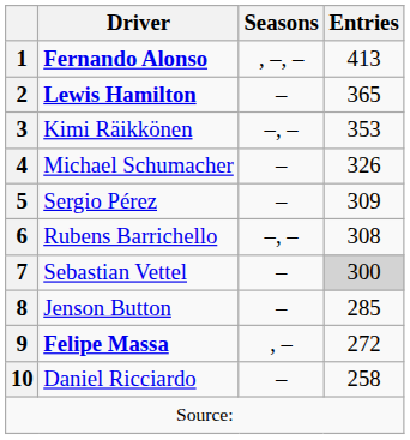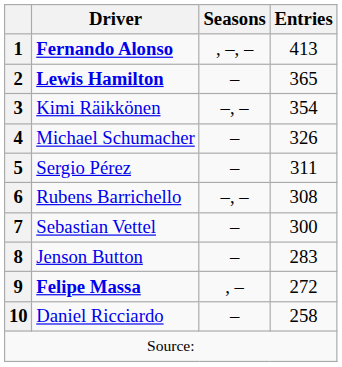 <table class="wikitable" style="text-align:center">
 <tr>
 <th></th>
 <th>Driver</th>
 <th>Seasons</th>
 <th>Entries</th>
 </tr>
 <tr>
 <th>1</th>
 <td align=left> <strong><a href='#'>Fernando Alonso</a></strong></td>
 <td>, –, –</td>
 <td>413</td>
 </tr>
 <tr>
 <th>2</th>
 <td align=left> <strong><a href='#'>Lewis Hamilton</a></strong></td>
 <td>–</td>
 <td>365</td>
 </tr>
 <tr>
 <th>3</th>
 <td align=left> <a href='#'>Kimi Räikkönen</a></td>
 <td>–, –</td>
-<td>353</td>
+<td>354</td>
 </tr>
 <tr>
 <th>4</th>
 <td align=left> <a href='#'>Michael Schumacher</a></td>
 <td>–</td>
 <td>326</td>
 </tr>
 <tr>
 <th>5</th>
 <td align=left> <a href='#'>Sergio Pérez</a></td>
 <td>–</td>
-<td>309</td>
+<td>311</td>
 </tr>
 <tr>
 <th>6</th>
 <td align=left> <a href='#'>Rubens Barrichello</a></td>
 <td>–, –</td>
 <td>308</td>
 </tr>
 <tr>
 <th>7</th>
 <td align=left> <a href='#'>Sebastian Vettel</a></td>
 <td>–</td>
-<td style="background: lightgrey;">300</td>
+<td>300</td>
 </tr>
 <tr>
 <th>8</th>
 <td align=left> <a href='#'>Jenson Button</a></td>
 <td>–</td>
-<td>285</td>
+<td>283</td>
 </tr>
 <tr>
 <th>9</th>
 <td align=left><strong> <a href='#'>Felipe Massa</a></strong></td>
 <td>, –</td>
 <td>272</td>
 </tr>
 <tr>
 <th>10</th>
 <td align=left> <a href='#'>Daniel Ricciardo</a></td>
 <td>–</td>
 <td>258</td>
 </tr>
 <tr>
 <td colspan=4><small>Source:</small></td>
 </tr>
 </table>
